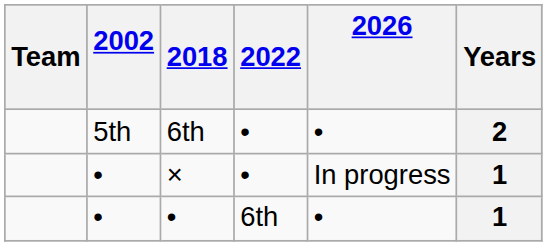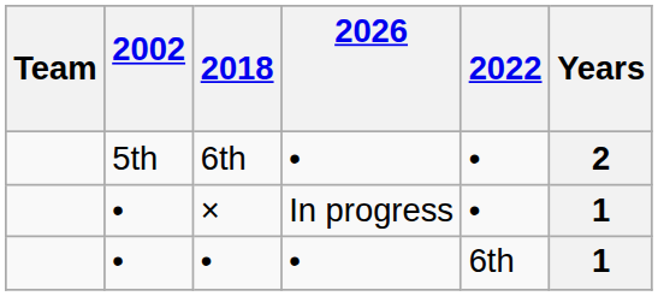 <table class="wikitable">
 <tr>
 <th>Team</th>
 <th><a href='#'>2002</a><br><br></th>
 <th><a href='#'>2018</a><br></th>
+<th><a href='#'>2026</a><br><br><br></th>
 <th><a href='#'>2022</a><br></th>
-<th><a href='#'>2026</a><br><br><br></th>
 <th>Years</th>
 </tr>
 <tr>
 <td align=left></td>
 <td>5th</td>
 <td>6th</td>
 <td>•</td>
 <td>•</td>
 <th>2</th>
 </tr>
 <tr>
 <td align=left></td>
 <td>•</td>
 <td>×</td>
+<td>In progress</td>
 <td>•</td>
-<td>In progress</td>
 <th>1</th>
 </tr>
 <tr>
 <td align=left></td>
 <td>•</td>
 <td>•</td>
+<td>•</td>
 <td>6th</td>
-<td>•</td>
 <th>1</th>
 </tr>
 </table>
